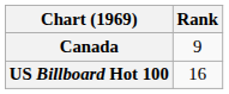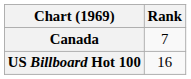 <table class="wikitable plainrowheaders sortable">
 <tr>
 <th scope="col">Chart (1969)</th>
 <th scope="col">Rank</th>
 </tr>
 <tr>
 <th scope="row">Canada</th>
-<td style="text-align:center;">9</td>
+<td style="text-align:center;">7</td>
 </tr>
 <tr>
 <th scope="row">US <em>Billboard</em> Hot 100</th>
 <td style="text-align:center;">16</td>
 </tr>
 </table>
